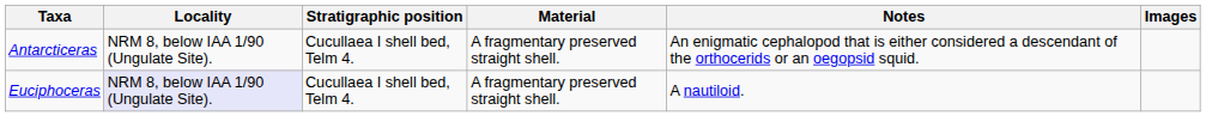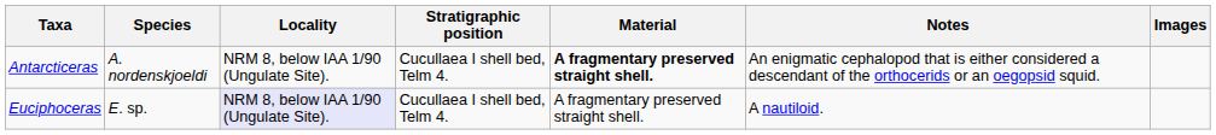 <table class="wikitable sortable" align="center" width="100%">
 <tr>
 <th>Taxa</th>
+<th>Species</th>
 <th>Locality</th>
 <th>Stratigraphic position</th>
 <th>Material</th>
 <th>Notes</th>
 <th>Images</th>
 </tr>
 <tr>
 <td><em><a href='#'>Antarcticeras</a></em></td>
+<td><em>A. nordenskjoeldi</em></td>
 <td>NRM 8, below IAA 1/90 (Ungulate Site).</td>
 <td>Cucullaea I shell bed, Telm 4.</td>
-<td>A fragmentary preserved straight shell.</td>
+<td><strong>A fragmentary preserved straight shell.</strong></td>
 <td>An enigmatic cephalopod that is either considered a descendant of the <a href='#'>orthocerids</a> or an <a href='#'>oegopsid</a> squid.</td>
 <td></td>
 </tr>
 <tr>
 <td><em><a href='#'>Euciphoceras</a></em></td>
+<td><em>E</em>. sp.</td>
 <td style="background: lavender;">NRM 8, below IAA 1/90 (Ungulate Site).</td>
 <td>Cucullaea I shell bed, Telm 4.</td>
 <td>A fragmentary preserved straight shell.</td>
 <td>A <a href='#'>nautiloid</a>.</td>
 <td></td>
 </tr>
 </table>
